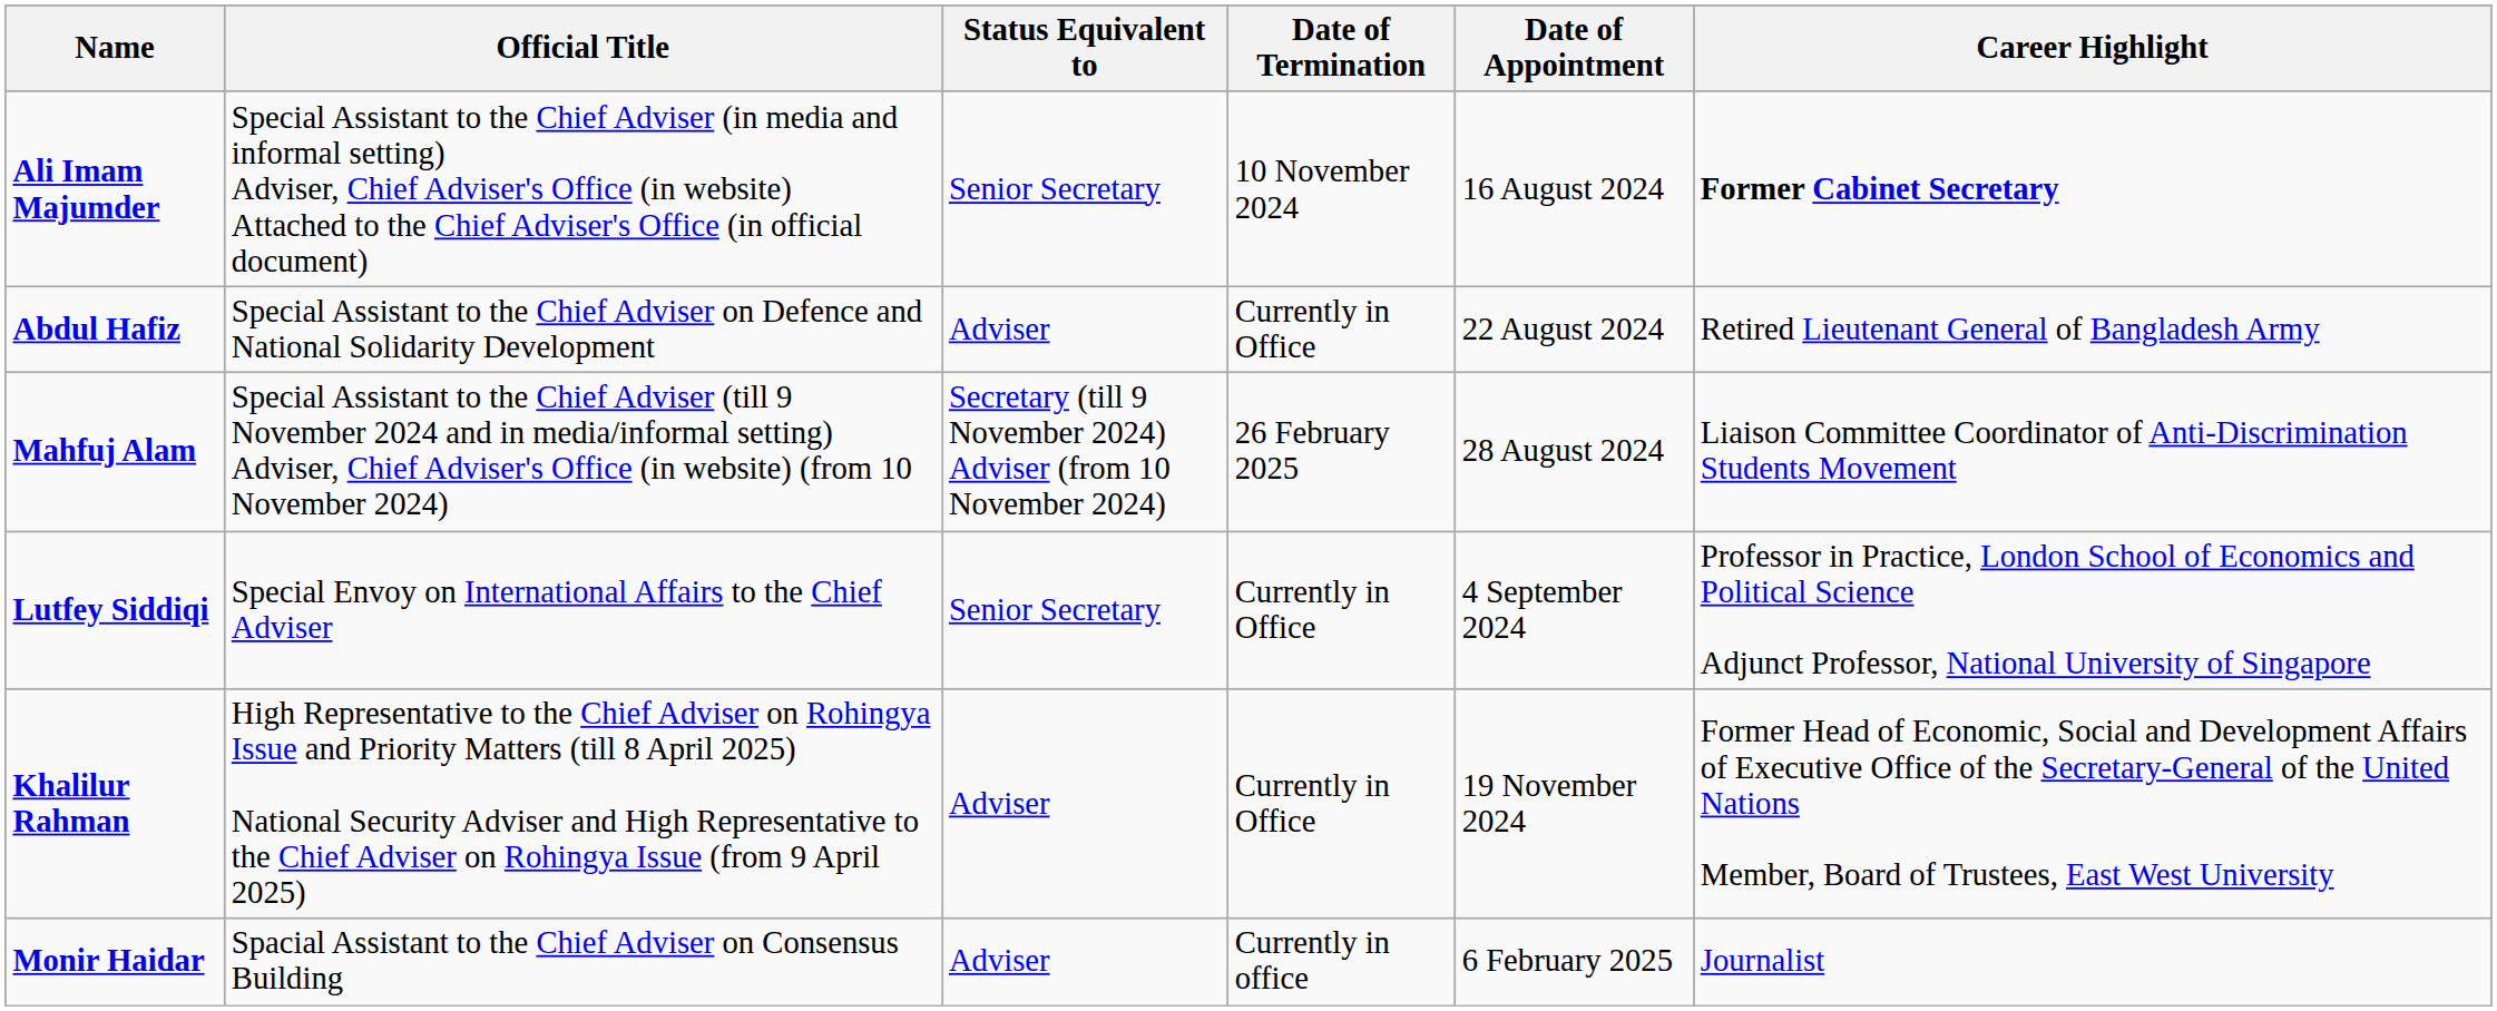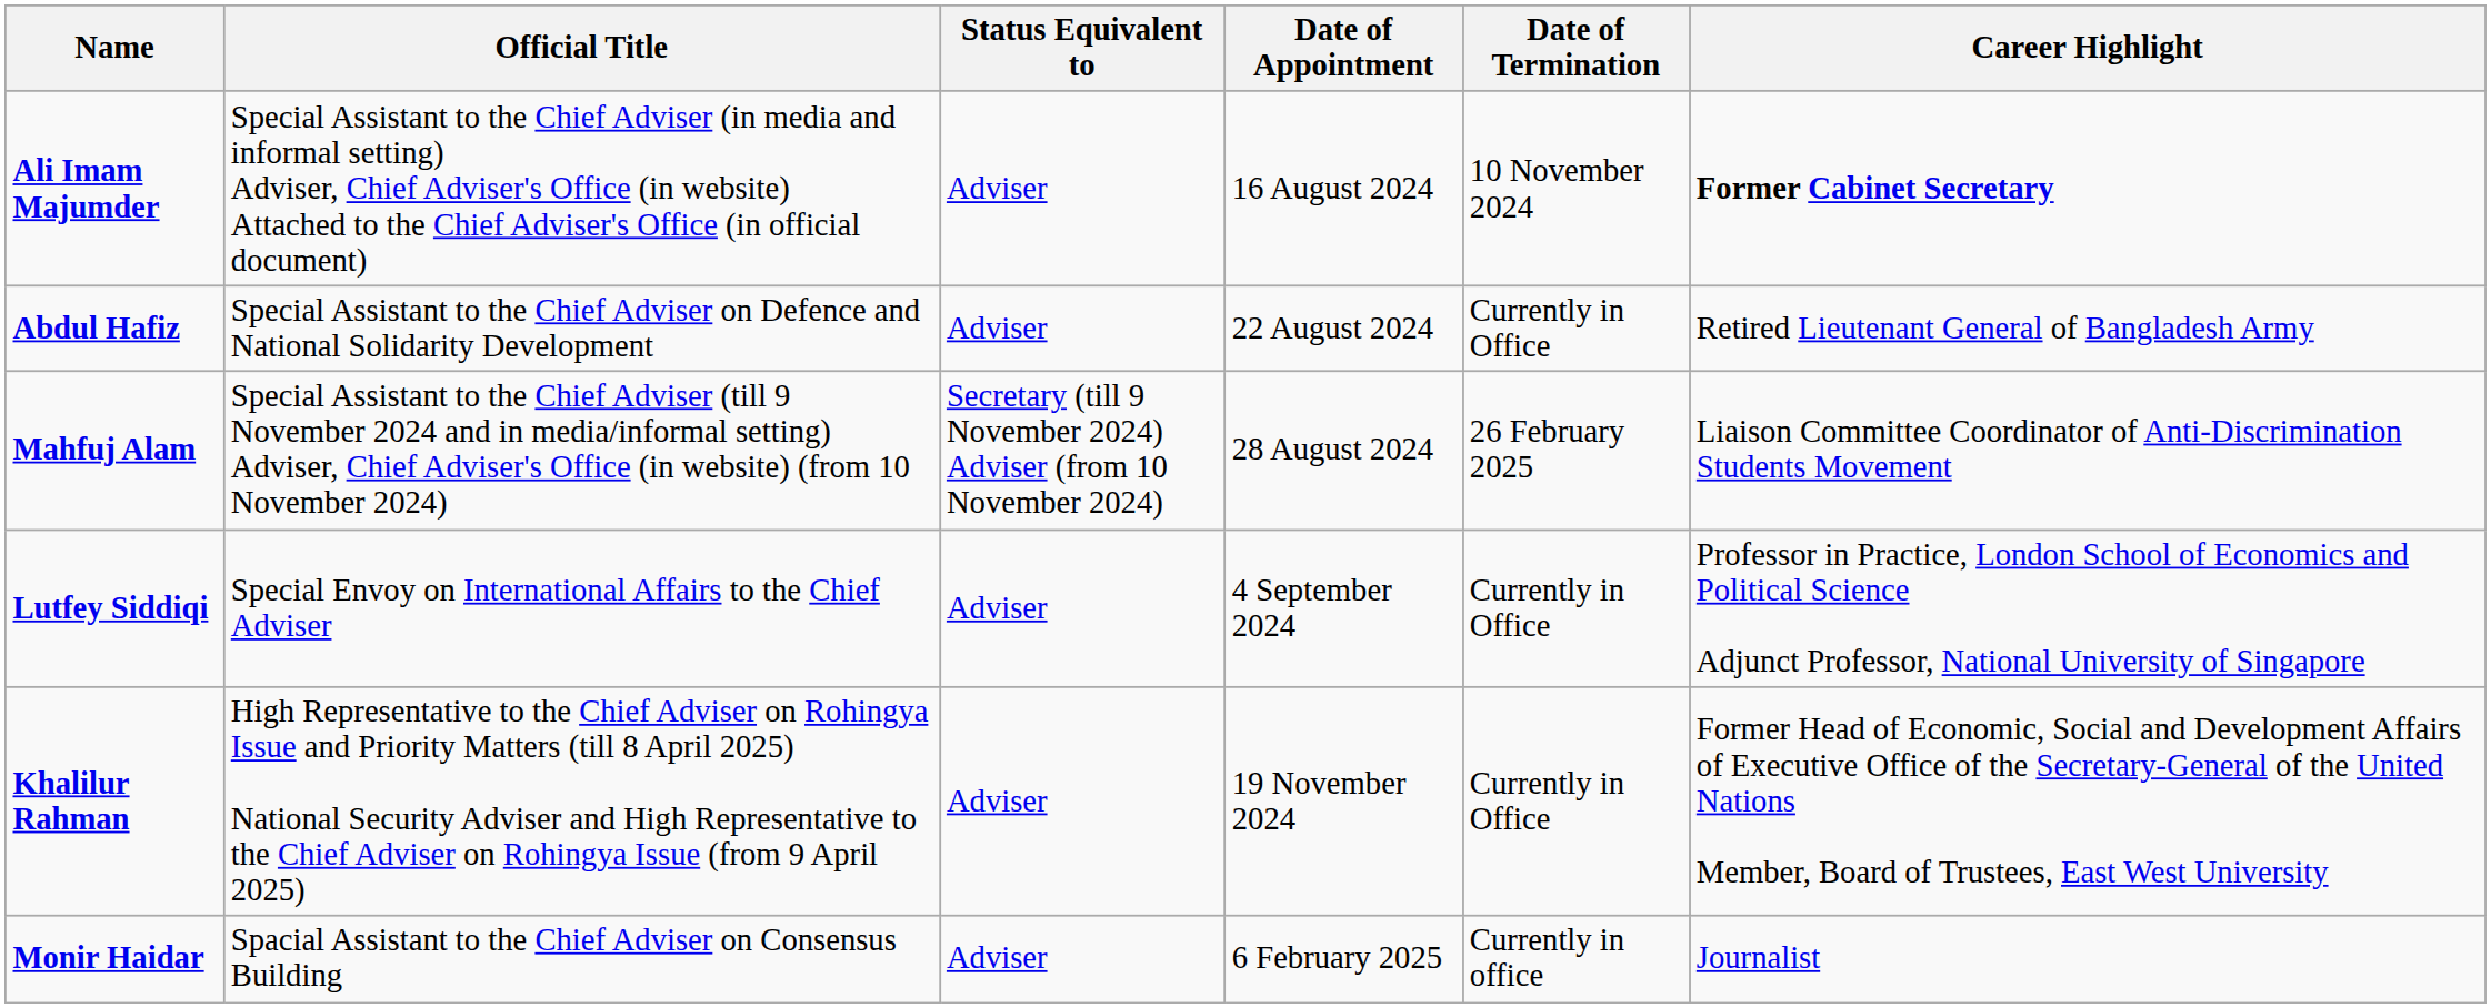 <table class="wikitable">
 <tr>
 <th>Name</th>
 <th>Official Title</th>
 <th>Status Equivalent to</th>
+<th>Date of Appointment</th>
 <th>Date of Termination</th>
-<th>Date of Appointment</th>
 <th>Career Highlight</th>
 </tr>
 <tr>
 <td><strong><a href='#'>Ali Imam Majumder</a></strong></td>
 <td>Special Assistant to the <a href='#'>Chief Adviser</a> (in media and informal setting)<br>Adviser, <a href='#'>Chief Adviser's Office</a> (in website)<br>Attached to the <a href='#'>Chief Adviser's Office</a> (in official document)</td>
-<td><a href='#'>Senior Secretary</a></td>
+<td><a href='#'>Adviser</a></td>
+<td>16 August 2024</td>
 <td>10 November 2024</td>
-<td>16 August 2024</td>
 <td><strong>Former <a href='#'>Cabinet Secretary</a></strong></td>
 </tr>
 <tr>
 <td><a href='#'><strong>Abdul Hafiz</strong></a></td>
 <td>Special Assistant to the <a href='#'>Chief Adviser</a> on Defence and National Solidarity Development</td>
 <td><a href='#'>Adviser</a></td>
+<td>22 August 2024</td>
 <td>Currently in Office</td>
-<td>22 August 2024</td>
 <td>Retired <a href='#'>Lieutenant General</a> of <a href='#'>Bangladesh Army</a></td>
 </tr>
 <tr>
 <td><strong><a href='#'>Mahfuj Alam</a></strong></td>
 <td>Special Assistant to the <a href='#'>Chief Adviser</a> (till 9 November 2024 and in media/informal setting)<br>Adviser, <a href='#'>Chief Adviser's Office</a> (in website) (from 10 November 2024)</td>
 <td><a href='#'>Secretary</a> (till 9 November 2024)<br><a href='#'>Adviser</a> (from 10 November 2024)</td>
+<td>28 August 2024</td>
 <td>26 February 2025</td>
-<td>28 August 2024</td>
 <td>Liaison Committee Coordinator of <a href='#'>Anti-Discrimination Students Movement</a></td>
 </tr>
 <tr>
 <td><strong><a href='#'>Lutfey Siddiqi</a></strong></td>
 <td>Special Envoy on <a href='#'>International Affairs</a> to the <a href='#'>Chief Adviser</a></td>
-<td><a href='#'>Senior Secretary</a></td>
+<td><a href='#'>Adviser</a></td>
+<td>4 September 2024</td>
 <td>Currently in Office</td>
-<td>4 September 2024</td>
 <td>Professor in Practice, <a href='#'>London School of Economics and Political Science</a><br><br>Adjunct Professor, <a href='#'>National University of Singapore</a></td>
 </tr>
 <tr>
 <td><strong><a href='#'>Khalilur Rahman</a></strong></td>
 <td>High Representative to the <a href='#'>Chief Adviser</a> on <a href='#'>Rohingya Issue</a> and Priority Matters (till 8 April 2025)<br><br>National Security Adviser and High Representative to the <a href='#'>Chief Adviser</a> on <a href='#'>Rohingya Issue</a> (from 9 April 2025)</td>
 <td><a href='#'>Adviser</a></td>
+<td>19 November 2024</td>
 <td>Currently in Office</td>
-<td>19 November 2024</td>
 <td>Former Head of Economic, Social and Development Affairs of Executive Office of the <a href='#'>Secretary-General</a> of the <a href='#'>United Nations</a><br><br>Member, Board of Trustees, <a href='#'>East West University</a></td>
 </tr>
 <tr>
 <td><strong><a href='#'>Monir Haidar</a></strong></td>
 <td>Spacial Assistant to the <a href='#'>Chief Adviser</a> on Consensus Building</td>
 <td><a href='#'>Adviser</a></td>
+<td>6 February 2025</td>
 <td>Currently in office</td>
-<td>6 February 2025</td>
 <td><a href='#'>Journalist</a></td>
 </tr>
 </table>
